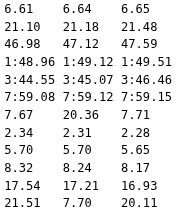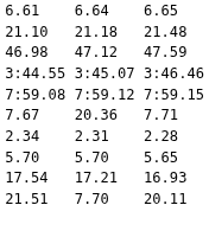 <table>
 <tr>
 <td></td>
 <td></td>
 <td>6.61</td>
 <td></td>
 <td>6.64</td>
 <td></td>
 <td>6.65</td>
 </tr>
 <tr>
 <td></td>
 <td></td>
 <td>21.10</td>
 <td></td>
 <td>21.18</td>
 <td></td>
 <td>21.48</td>
 </tr>
 <tr>
 <td></td>
 <td></td>
 <td>46.98</td>
 <td></td>
 <td>47.12</td>
 <td></td>
 <td>47.59</td>
-</tr>
-<tr>
-<td></td>
-<td></td>
-<td>1:48.96</td>
-<td></td>
-<td>1:49.12</td>
-<td></td>
-<td>1:49.51</td>
 </tr>
 <tr>
 <td></td>
 <td></td>
 <td>3:44.55</td>
 <td></td>
 <td>3:45.07</td>
 <td></td>
 <td>3:46.46</td>
 </tr>
 <tr>
 <td></td>
 <td></td>
 <td>7:59.08</td>
 <td></td>
 <td>7:59.12</td>
 <td></td>
 <td>7:59.15</td>
 </tr>
 <tr>
 <td></td>
 <td></td>
 <td>7.67</td>
 <td></td>
 <td>20.36</td>
 <td></td>
 <td>7.71</td>
 </tr>
 <tr>
 <td></td>
 <td></td>
 <td>2.34</td>
 <td></td>
 <td>2.31</td>
 <td><br></td>
 <td>2.28</td>
 </tr>
 <tr>
 <td></td>
 <td></td>
 <td>5.70</td>
 <td></td>
 <td>5.70</td>
 <td></td>
 <td>5.65</td>
 </tr>
 <tr>
 <td></td>
 <td></td>
-<td>8.32 </td>
-<td></td>
-<td>8.24 </td>
-<td></td>
-<td>8.17</td>
-</tr>
-<tr>
-<td></td>
-<td></td>
 <td>17.54 </td>
 <td></td>
 <td>17.21</td>
 <td></td>
 <td>16.93</td>
 </tr>
 <tr>
 <td></td>
 <td></td>
 <td>21.51</td>
 <td></td>
 <td>7.70</td>
 <td></td>
 <td>20.11</td>
 </tr>
 </table>
